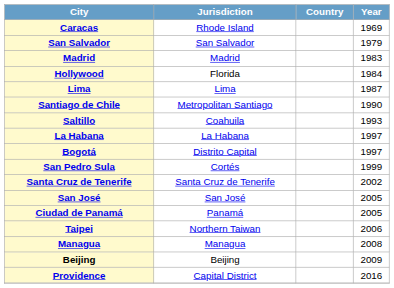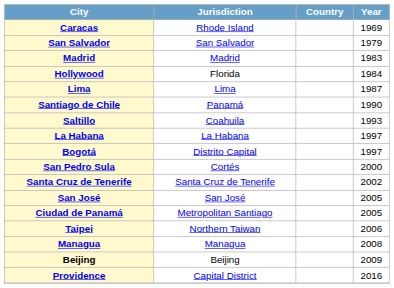 <table class="mw-collapsible wikitable"  style="text-align:center; background:white; width:50%;" style='font-size:0.9em' align=center>
 <tr style="color:white;">
 <th style="background:#659ec7;">City</th>
 <th style="background:#659ec7;">Jurisdiction</th>
 <th style="background:#659ec7;">Country</th>
 <th style="background:#659ec7;">Year</th>
 </tr>
 <tr>
 <th style="background:lemonchiffon;"><a href='#'>Caracas</a></th>
 <td><a href='#'>Rhode Island</a></td>
 <td></td>
 <td>1969</td>
 </tr>
 <tr>
 <th style="background:lemonchiffon;"><a href='#'>San Salvador</a></th>
 <td><a href='#'>San Salvador</a></td>
 <td></td>
 <td>1979</td>
 </tr>
 <tr>
 <th style="background:lemonchiffon;"><a href='#'>Madrid</a></th>
 <td><a href='#'>Madrid</a></td>
 <td></td>
 <td>1983</td>
 </tr>
 <tr>
 <th style="background:lemonchiffon;"><a href='#'>Hollywood</a></th>
 <td>Florida</td>
 <td></td>
 <td>1984</td>
 </tr>
 <tr>
 <th style="background:lemonchiffon;"><a href='#'>Lima</a></th>
 <td><a href='#'>Lima</a></td>
 <td></td>
 <td>1987</td>
 </tr>
 <tr>
 <th style="background:lemonchiffon;"><a href='#'>Santiago de Chile</a></th>
-<td><a href='#'>Metropolitan Santiago</a></td>
+<td><a href='#'>Panamá</a></td>
 <td></td>
 <td>1990</td>
 </tr>
 <tr>
 <th style="background:lemonchiffon;"><a href='#'>Saltillo</a></th>
 <td><a href='#'>Coahuila</a></td>
 <td></td>
 <td>1993</td>
 </tr>
 <tr>
 <th style="background:lemonchiffon;"><a href='#'>La Habana</a></th>
 <td><a href='#'>La Habana</a></td>
 <td></td>
 <td>1997</td>
 </tr>
 <tr>
 <th style="background:lemonchiffon;"><a href='#'>Bogotá</a></th>
 <td><a href='#'>Distrito Capital</a></td>
 <td></td>
 <td>1997</td>
 </tr>
 <tr>
 <th style="background:lemonchiffon;"><a href='#'>San Pedro Sula</a></th>
 <td><a href='#'>Cortés</a></td>
 <td></td>
-<td>1999</td>
+<td>2000</td>
 </tr>
 <tr>
 <th style="background:lemonchiffon;"><a href='#'>Santa Cruz de Tenerife</a></th>
 <td><a href='#'>Santa Cruz de Tenerife</a></td>
 <td></td>
 <td>2002</td>
 </tr>
 <tr>
 <th style="background:lemonchiffon;"><a href='#'>San José</a></th>
 <td><a href='#'>San José</a></td>
 <td></td>
 <td>2005</td>
 </tr>
 <tr>
 <th style="background:lemonchiffon;"><a href='#'>Ciudad de Panamá</a></th>
-<td><a href='#'>Panamá</a></td>
+<td><a href='#'>Metropolitan Santiago</a></td>
 <td></td>
 <td>2005</td>
 </tr>
 <tr>
 <th style="background:lemonchiffon;"><a href='#'>Taipei</a></th>
 <td><a href='#'>Northern Taiwan</a></td>
 <td></td>
 <td>2006</td>
 </tr>
 <tr>
 <th style="background:lemonchiffon;"><a href='#'>Managua</a></th>
 <td><a href='#'>Managua</a></td>
 <td></td>
 <td>2008</td>
 </tr>
 <tr>
 <th style="background:lemonchiffon;">Beijing</th>
 <td>Beijing</td>
 <td></td>
 <td>2009</td>
 </tr>
 <tr>
 <th style="background:lemonchiffon;"><a href='#'>Providence</a></th>
 <td><a href='#'>Capital District</a></td>
 <td></td>
 <td>2016</td>
 </tr>
 <tr>
 </tr>
 </table>
